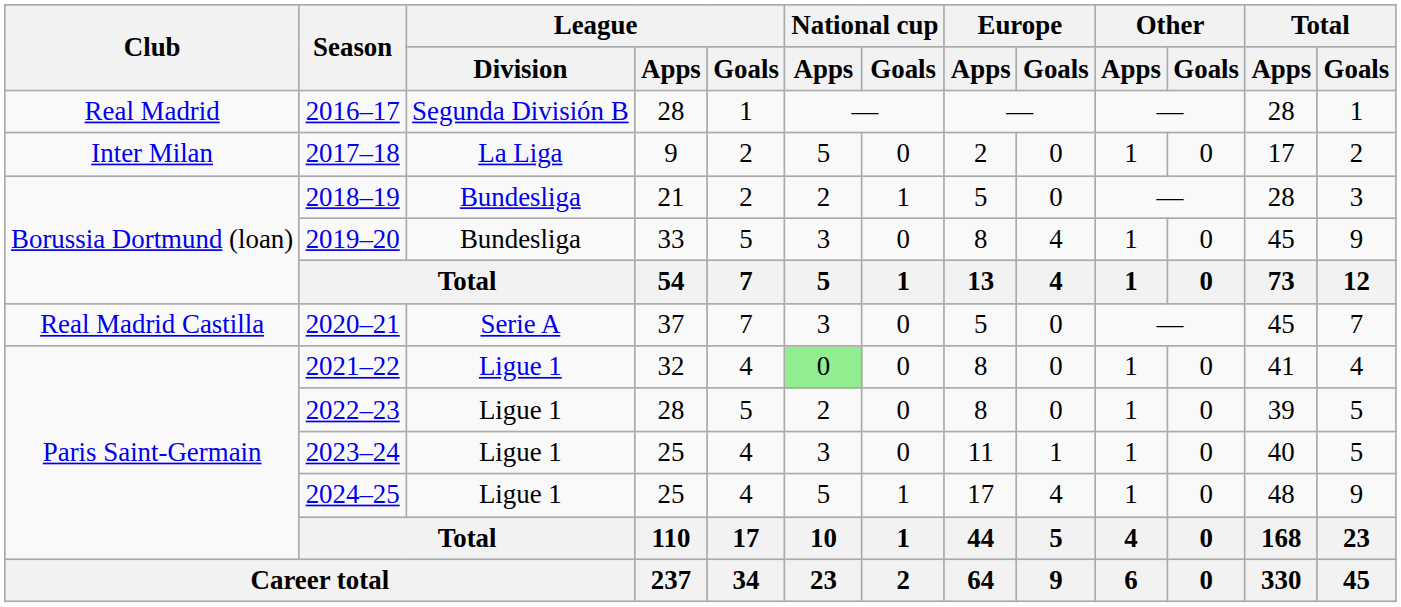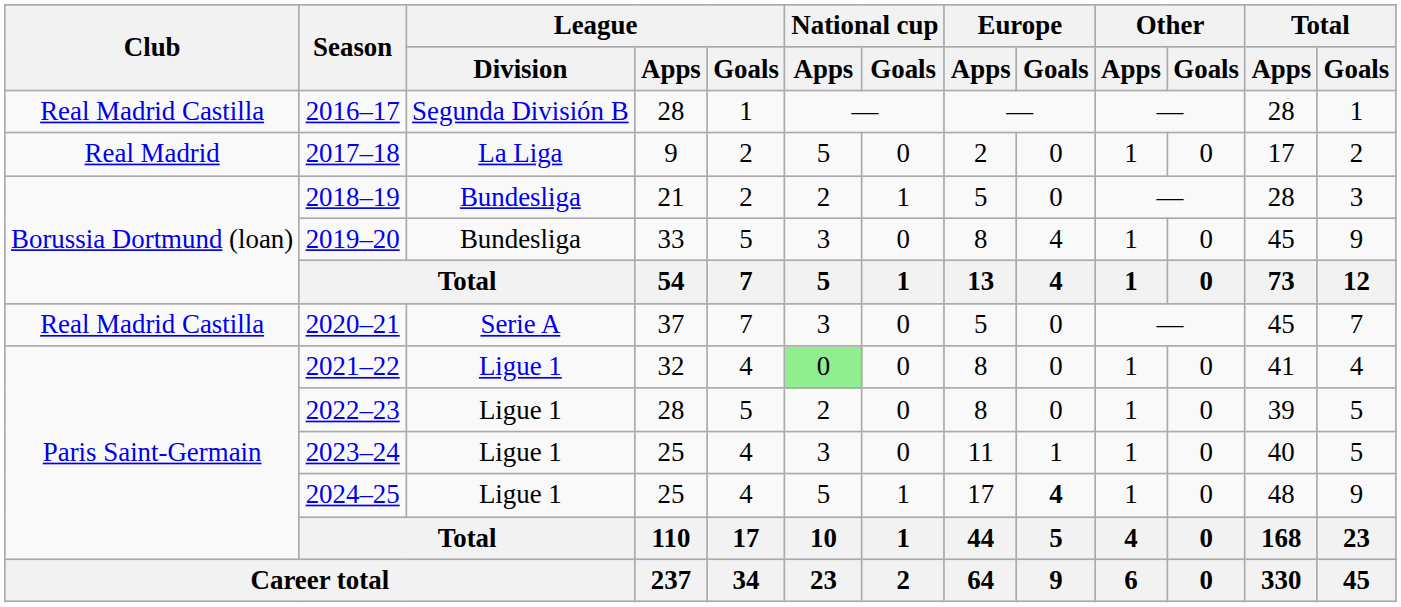 <table class="wikitable" style="text-align:center">
 <tr>
 <th rowspan="2">Club</th>
 <th rowspan="2">Season</th>
 <th colspan="3">League</th>
 <th colspan="2">National cup</th>
 <th colspan="2">Europe</th>
 <th colspan="2">Other</th>
 <th colspan="2">Total</th>
 </tr>
 <tr>
 <th>Division</th>
 <th>Apps</th>
 <th>Goals</th>
 <th>Apps</th>
 <th>Goals</th>
 <th>Apps</th>
 <th>Goals</th>
 <th>Apps</th>
 <th>Goals</th>
 <th>Apps</th>
 <th>Goals</th>
 </tr>
 <tr>
-<td><a href='#'>Real Madrid</a></td>
+<td><a href='#'>Real Madrid Castilla</a></td>
 <td><a href='#'>2016–17</a></td>
 <td><a href='#'>Segunda División B</a></td>
 <td>28</td>
 <td>1</td>
 <td colspan="2">—</td>
 <td colspan="2">—</td>
 <td colspan="2">—</td>
 <td>28</td>
 <td>1</td>
 </tr>
 <tr>
-<td><a href='#'>Inter Milan</a></td>
+<td><a href='#'>Real Madrid</a></td>
 <td><a href='#'>2017–18</a></td>
 <td><a href='#'>La Liga</a></td>
 <td>9</td>
 <td>2</td>
 <td>5</td>
 <td>0</td>
 <td>2</td>
 <td>0</td>
 <td>1</td>
 <td>0</td>
 <td>17</td>
 <td>2</td>
 </tr>
 <tr>
 <td rowspan="3"><a href='#'>Borussia Dortmund</a> (loan)</td>
 <td><a href='#'>2018–19</a></td>
 <td><a href='#'>Bundesliga</a></td>
 <td>21</td>
 <td>2</td>
 <td>2</td>
 <td>1</td>
 <td>5</td>
 <td>0</td>
 <td colspan="2">—</td>
 <td>28</td>
 <td>3</td>
 </tr>
 <tr>
 <td><a href='#'>2019–20</a></td>
 <td>Bundesliga</td>
 <td>33</td>
 <td>5</td>
 <td>3</td>
 <td>0</td>
 <td>8</td>
 <td>4</td>
 <td>1</td>
 <td>0</td>
 <td>45</td>
 <td>9</td>
 </tr>
 <tr>
 <th colspan="2">Total</th>
 <th>54</th>
 <th>7</th>
 <th>5</th>
 <th>1</th>
 <th>13</th>
 <th>4</th>
 <th>1</th>
 <th>0</th>
 <th>73</th>
 <th>12</th>
 </tr>
 <tr>
 <td><a href='#'>Real Madrid Castilla</a></td>
 <td><a href='#'>2020–21</a></td>
 <td><a href='#'>Serie A</a></td>
 <td>37</td>
 <td>7</td>
 <td>3</td>
 <td>0</td>
 <td>5</td>
 <td>0</td>
 <td colspan="2">—</td>
 <td>45</td>
 <td>7</td>
 </tr>
 <tr>
 <td rowspan="5"><a href='#'>Paris Saint-Germain</a></td>
 <td><a href='#'>2021–22</a></td>
 <td><a href='#'>Ligue 1</a></td>
 <td>32</td>
 <td>4</td>
 <td style="background: lightgreen;">0</td>
 <td>0</td>
 <td>8</td>
 <td>0</td>
 <td>1</td>
 <td>0</td>
 <td>41</td>
 <td>4</td>
 </tr>
 <tr>
 <td><a href='#'>2022–23</a></td>
 <td>Ligue 1</td>
 <td>28</td>
 <td>5</td>
 <td>2</td>
 <td>0</td>
 <td>8</td>
 <td>0</td>
 <td>1</td>
 <td>0</td>
 <td>39</td>
 <td>5</td>
 </tr>
 <tr>
 <td><a href='#'>2023–24</a></td>
 <td>Ligue 1</td>
 <td>25</td>
 <td>4</td>
 <td>3</td>
 <td>0</td>
 <td>11</td>
 <td>1</td>
 <td>1</td>
 <td>0</td>
 <td>40</td>
 <td>5</td>
 </tr>
 <tr>
 <td><a href='#'>2024–25</a></td>
 <td>Ligue 1</td>
 <td>25</td>
 <td>4</td>
 <td>5</td>
 <td>1</td>
 <td>17</td>
-<td>4</td>
+<td><strong>4</strong></td>
 <td>1</td>
 <td>0</td>
 <td>48</td>
 <td>9</td>
 </tr>
 <tr>
 <th colspan="2">Total</th>
 <th>110</th>
 <th>17</th>
 <th>10</th>
 <th>1</th>
 <th>44</th>
 <th>5</th>
 <th>4</th>
 <th>0</th>
 <th>168</th>
 <th>23</th>
 </tr>
 <tr>
 <th colspan="3">Career total</th>
 <th>237</th>
 <th>34</th>
 <th>23</th>
 <th>2</th>
 <th>64</th>
 <th>9</th>
 <th>6</th>
 <th>0</th>
 <th>330</th>
 <th>45</th>
 </tr>
 </table>
